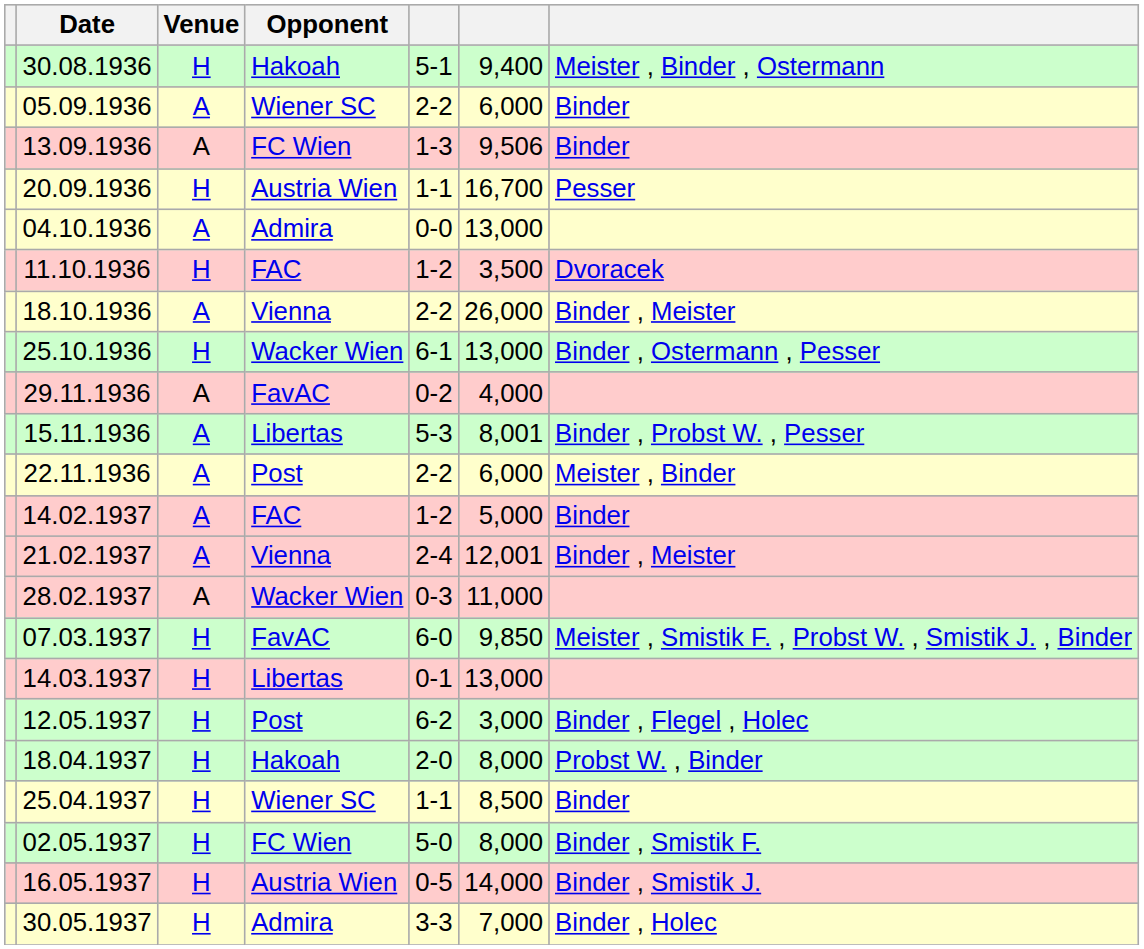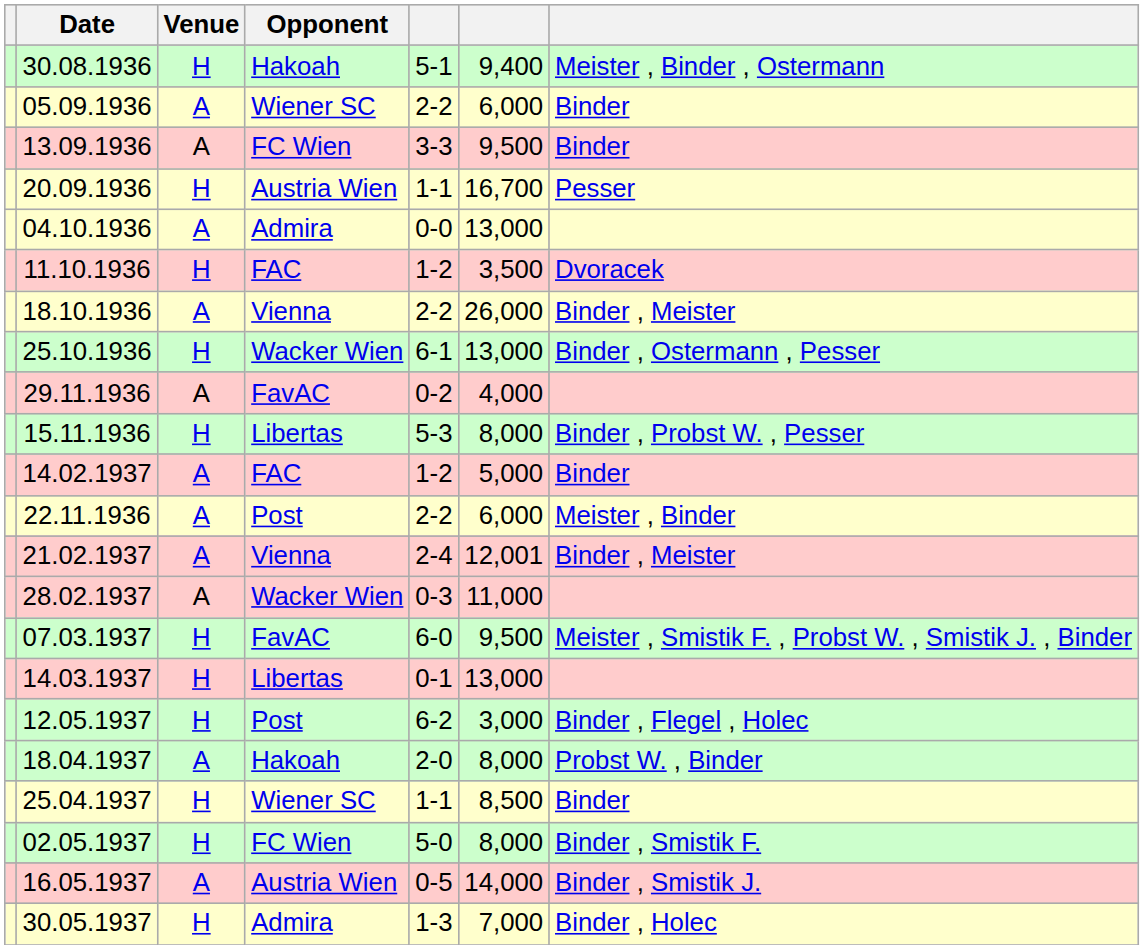 <table class="wikitable" Style="text-align: center">
 <tr>
 <th></th>
 <th>Date</th>
 <th>Venue</th>
 <th>Opponent</th>
 <th></th>
 <th></th>
 <th></th>
 </tr>
 <tr style="background:#cfc">
 <td></td>
 <td>30.08.1936</td>
 <td><a href='#'>H</a></td>
 <td align="left"><a href='#'>Hakoah</a></td>
 <td>5-1</td>
 <td align="right">9,400</td>
 <td align="left"><a href='#'>Meister</a>  , <a href='#'>Binder</a>  , <a href='#'>Ostermann</a> </td>
 </tr>
 <tr style="background:#ffc">
 <td></td>
 <td>05.09.1936</td>
 <td><a href='#'>A</a></td>
 <td align="left"><a href='#'>Wiener SC</a></td>
 <td>2-2</td>
 <td align="right">6,000</td>
 <td align="left"><a href='#'>Binder</a>  </td>
 </tr>
 <tr style="background:#fcc">
 <td></td>
 <td>13.09.1936</td>
 <td>A</td>
 <td align="left"><a href='#'>FC Wien</a></td>
-<td>1-3</td>
-<td align="right">9,506</td>
+<td>3-3</td>
+<td align="right">9,500</td>
 <td align="left"><a href='#'>Binder</a> </td>
 </tr>
 <tr style="background:#ffc">
 <td></td>
 <td>20.09.1936</td>
 <td><a href='#'>H</a></td>
 <td align="left"><a href='#'>Austria Wien</a></td>
 <td>1-1</td>
 <td align="right">16,700</td>
 <td align="left"><a href='#'>Pesser</a> </td>
 </tr>
 <tr style="background:#ffc">
 <td></td>
 <td>04.10.1936</td>
 <td><a href='#'>A</a></td>
 <td align="left"><a href='#'>Admira</a></td>
 <td>0-0</td>
 <td align="right">13,000</td>
 <td align="left"></td>
 </tr>
 <tr style="background:#fcc">
 <td></td>
 <td>11.10.1936</td>
 <td><a href='#'>H</a></td>
 <td align="left"><a href='#'>FAC</a></td>
 <td>1-2</td>
 <td align="right">3,500</td>
 <td align="left"><a href='#'>Dvoracek</a> </td>
 </tr>
 <tr style="background:#ffc">
 <td></td>
 <td>18.10.1936</td>
 <td><a href='#'>A</a></td>
 <td align="left"><a href='#'>Vienna</a></td>
 <td>2-2</td>
 <td align="right">26,000</td>
 <td align="left"><a href='#'>Binder</a> , <a href='#'>Meister</a> </td>
 </tr>
 <tr style="background:#cfc">
 <td></td>
 <td>25.10.1936</td>
 <td><a href='#'>H</a></td>
 <td align="left"><a href='#'>Wacker Wien</a></td>
 <td>6-1</td>
 <td align="right">13,000</td>
 <td align="left"><a href='#'>Binder</a>    , <a href='#'>Ostermann</a> , <a href='#'>Pesser</a> </td>
 </tr>
 <tr style="background:#fcc">
 <td></td>
 <td>29.11.1936</td>
 <td>A</td>
 <td align="left"><a href='#'>FavAC</a></td>
 <td>0-2</td>
 <td align="right">4,000</td>
 <td align="left"></td>
 </tr>
 <tr style="background:#cfc">
 <td></td>
 <td>15.11.1936</td>
-<td><a href='#'>A</a></td>
+<td><a href='#'>H</a></td>
 <td align="left"><a href='#'>Libertas</a></td>
 <td>5-3</td>
-<td align="right">8,001</td>
+<td align="right">8,000</td>
 <td align="left"><a href='#'>Binder</a>   , <a href='#'>Probst W.</a> , <a href='#'>Pesser</a> </td>
+</tr>
+<tr style="background:#fcc">
+<td></td>
+<td>14.02.1937</td>
+<td><a href='#'>A</a></td>
+<td align="left"><a href='#'>FAC</a></td>
+<td>1-2</td>
+<td align="right">5,000</td>
+<td align="left"><a href='#'>Binder</a> </td>
 </tr>
 <tr style="background:#ffc">
 <td></td>
 <td>22.11.1936</td>
 <td><a href='#'>A</a></td>
 <td align="left"><a href='#'>Post</a></td>
 <td>2-2</td>
 <td align="right">6,000</td>
 <td align="left"><a href='#'>Meister</a> , <a href='#'>Binder</a> </td>
-</tr>
-<tr style="background:#fcc">
-<td></td>
-<td>14.02.1937</td>
-<td><a href='#'>A</a></td>
-<td align="left"><a href='#'>FAC</a></td>
-<td>1-2</td>
-<td align="right">5,000</td>
-<td align="left"><a href='#'>Binder</a> </td>
 </tr>
 <tr style="background:#fcc">
 <td></td>
 <td>21.02.1937</td>
 <td><a href='#'>A</a></td>
 <td align="left"><a href='#'>Vienna</a></td>
 <td>2-4</td>
 <td align="right">12,001</td>
 <td align="left"><a href='#'>Binder</a> , <a href='#'>Meister</a> </td>
 </tr>
 <tr style="background:#fcc">
 <td></td>
 <td>28.02.1937</td>
 <td>A</td>
 <td align="left"><a href='#'>Wacker Wien</a></td>
 <td>0-3</td>
 <td align="right">11,000</td>
 <td align="left"></td>
 </tr>
 <tr style="background:#cfc">
 <td></td>
 <td>07.03.1937</td>
 <td><a href='#'>H</a></td>
 <td align="left"><a href='#'>FavAC</a></td>
 <td>6-0</td>
-<td align="right">9,850</td>
+<td align="right">9,500</td>
 <td align="left"><a href='#'>Meister</a> , <a href='#'>Smistik F.</a>  , <a href='#'>Probst W.</a> , <a href='#'>Smistik J.</a> , <a href='#'>Binder</a> </td>
 </tr>
 <tr style="background:#fcc">
 <td></td>
 <td>14.03.1937</td>
 <td><a href='#'>H</a></td>
 <td align="left"><a href='#'>Libertas</a></td>
 <td>0-1</td>
 <td align="right">13,000</td>
 <td align="left"></td>
 </tr>
 <tr style="background:#cfc">
 <td></td>
 <td>12.05.1937</td>
 <td><a href='#'>H</a></td>
 <td align="left"><a href='#'>Post</a></td>
 <td>6-2</td>
 <td align="right">3,000</td>
 <td align="left"><a href='#'>Binder</a>    , <a href='#'>Flegel</a> , <a href='#'>Holec</a> </td>
 </tr>
 <tr style="background:#cfc">
 <td></td>
 <td>18.04.1937</td>
-<td><a href='#'>H</a></td>
+<td><a href='#'>A</a></td>
 <td align="left"><a href='#'>Hakoah</a></td>
 <td>2-0</td>
 <td align="right">8,000</td>
 <td align="left"><a href='#'>Probst W.</a> , <a href='#'>Binder</a> </td>
 </tr>
 <tr style="background:#ffc">
 <td></td>
 <td>25.04.1937</td>
 <td><a href='#'>H</a></td>
 <td align="left"><a href='#'>Wiener SC</a></td>
 <td>1-1</td>
 <td align="right">8,500</td>
 <td align="left"><a href='#'>Binder</a> </td>
 </tr>
 <tr style="background:#cfc">
 <td></td>
 <td>02.05.1937</td>
 <td><a href='#'>H</a></td>
 <td align="left"><a href='#'>FC Wien</a></td>
 <td>5-0</td>
 <td align="right">8,000</td>
 <td align="left"><a href='#'>Binder</a>    , <a href='#'>Smistik F.</a> </td>
 </tr>
 <tr style="background:#fcc">
 <td></td>
 <td>16.05.1937</td>
-<td><a href='#'>H</a></td>
+<td><a href='#'>A</a></td>
 <td align="left"><a href='#'>Austria Wien</a></td>
 <td>0-5</td>
 <td align="right">14,000</td>
 <td align="left"><a href='#'>Binder</a> , <a href='#'>Smistik J.</a> </td>
 </tr>
 <tr style="background:#ffc">
 <td></td>
 <td>30.05.1937</td>
 <td><a href='#'>H</a></td>
 <td align="left"><a href='#'>Admira</a></td>
-<td>3-3</td>
+<td>1-3</td>
 <td align="right">7,000</td>
 <td align="left"><a href='#'>Binder</a>  , <a href='#'>Holec</a> </td>
 </tr>
 </table>
